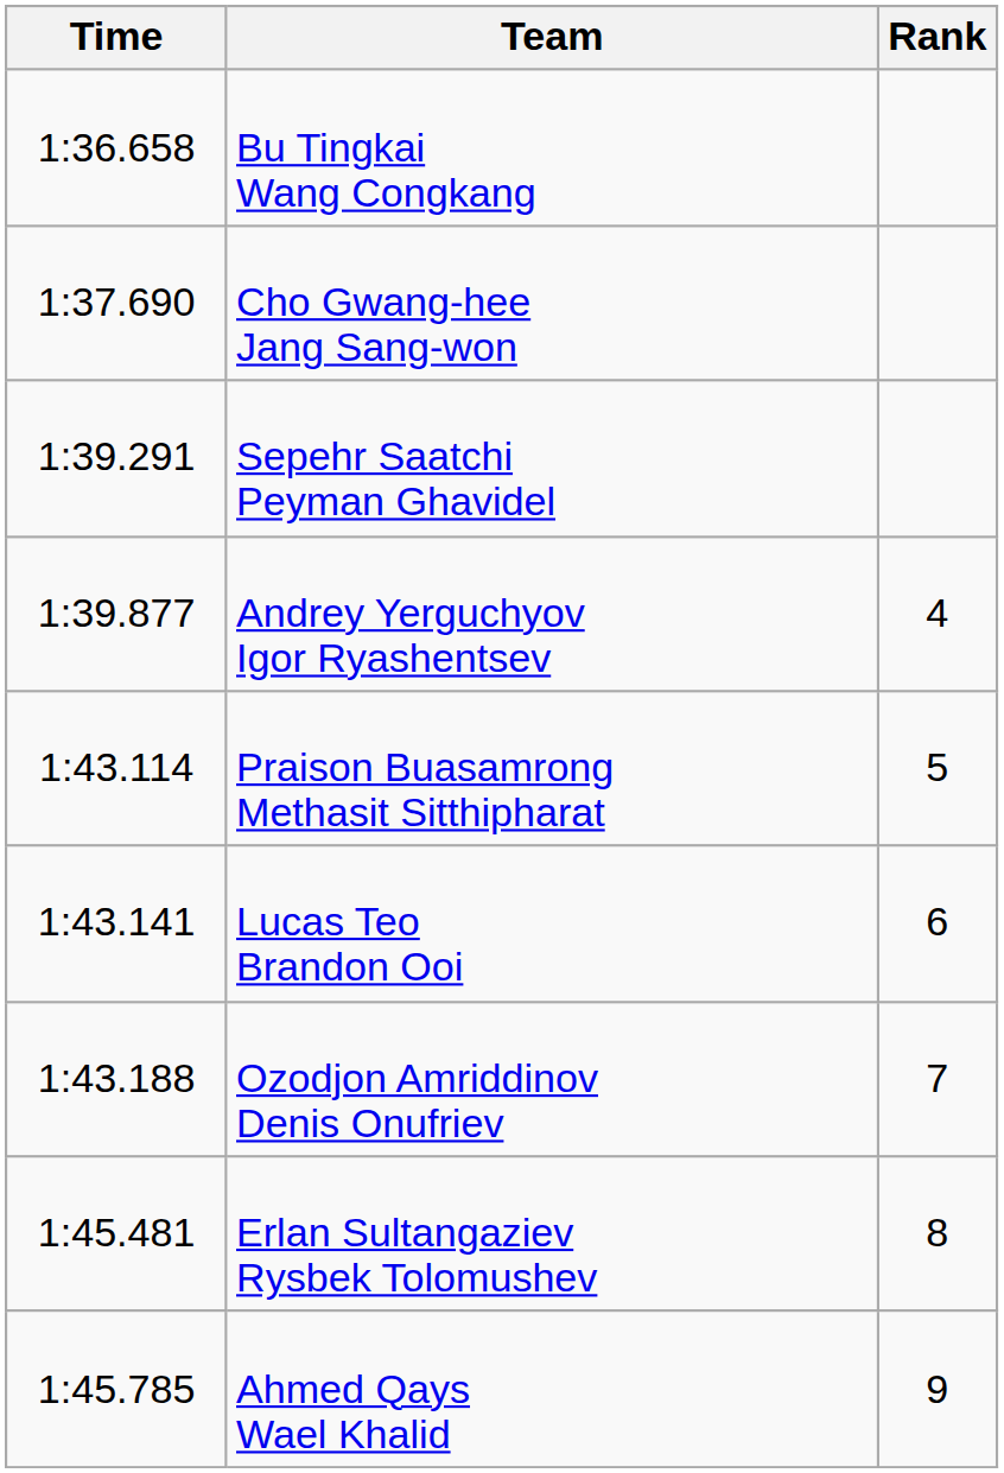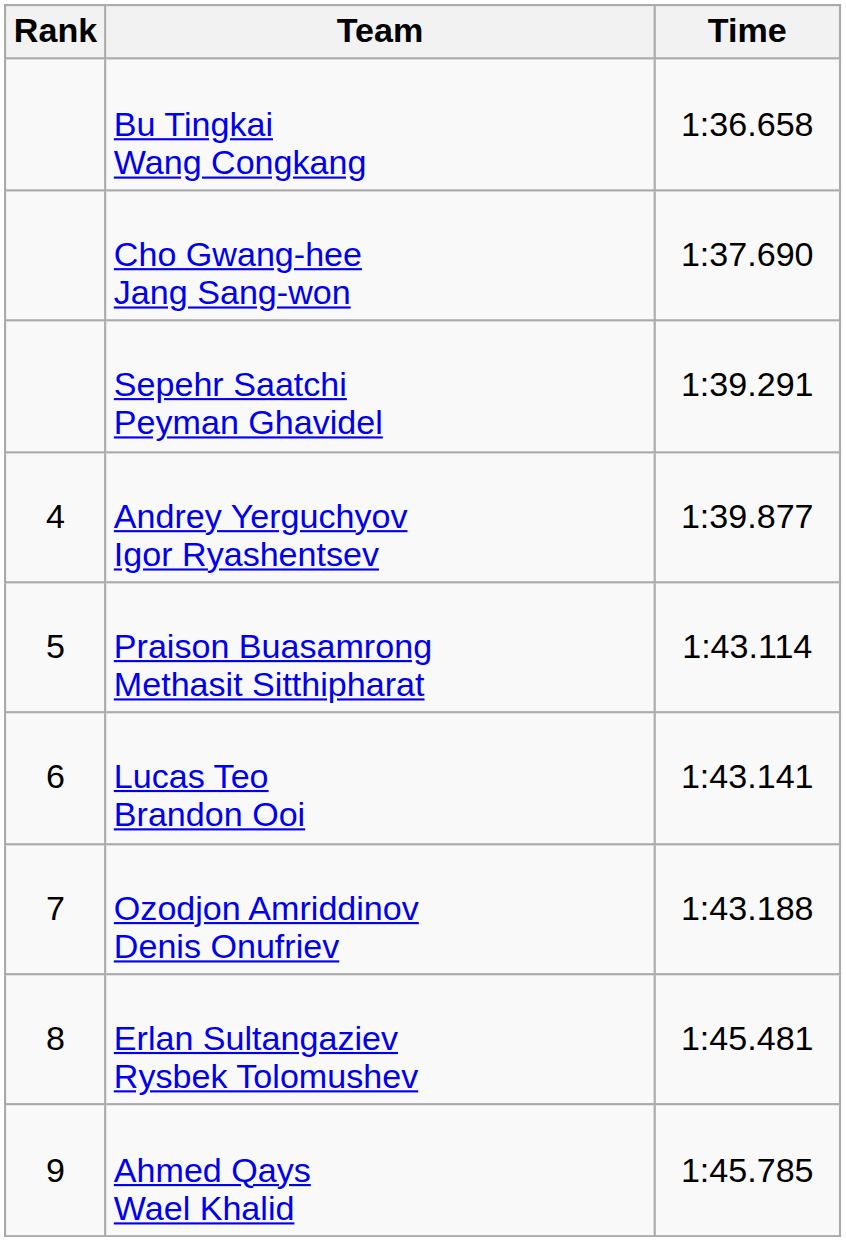 <table class=wikitable style="text-align:center">
 <tr>
+<th width=40>Rank</th>
+<th width=250>Team</th>
 <th width=80>Time</th>
-<th width=250>Team</th>
-<th width=40>Rank</th>
 </tr>
 <tr>
+<td></td>
+<td align=left><br><a href='#'>Bu Tingkai</a><br><a href='#'>Wang Congkang</a></td>
 <td>1:36.658</td>
-<td align=left><br><a href='#'>Bu Tingkai</a><br><a href='#'>Wang Congkang</a></td>
-<td></td>
 </tr>
 <tr>
+<td></td>
+<td align=left><br><a href='#'>Cho Gwang-hee</a><br><a href='#'>Jang Sang-won</a></td>
 <td>1:37.690</td>
-<td align=left><br><a href='#'>Cho Gwang-hee</a><br><a href='#'>Jang Sang-won</a></td>
-<td></td>
 </tr>
 <tr>
+<td></td>
+<td align=left><br><a href='#'>Sepehr Saatchi</a><br><a href='#'>Peyman Ghavidel</a></td>
 <td>1:39.291</td>
-<td align=left><br><a href='#'>Sepehr Saatchi</a><br><a href='#'>Peyman Ghavidel</a></td>
-<td></td>
 </tr>
 <tr>
+<td>4</td>
+<td align=left><br><a href='#'>Andrey Yerguchyov</a><br><a href='#'>Igor Ryashentsev</a></td>
 <td>1:39.877</td>
-<td align=left><br><a href='#'>Andrey Yerguchyov</a><br><a href='#'>Igor Ryashentsev</a></td>
-<td>4</td>
 </tr>
 <tr>
+<td>5</td>
+<td align=left><br><a href='#'>Praison Buasamrong</a><br><a href='#'>Methasit Sitthipharat</a></td>
 <td>1:43.114</td>
-<td align=left><br><a href='#'>Praison Buasamrong</a><br><a href='#'>Methasit Sitthipharat</a></td>
-<td>5</td>
 </tr>
 <tr>
+<td>6</td>
+<td align=left><br><a href='#'>Lucas Teo</a><br><a href='#'>Brandon Ooi</a></td>
 <td>1:43.141</td>
-<td align=left><br><a href='#'>Lucas Teo</a><br><a href='#'>Brandon Ooi</a></td>
-<td>6</td>
 </tr>
 <tr>
+<td>7</td>
+<td align=left><br><a href='#'>Ozodjon Amriddinov</a><br><a href='#'>Denis Onufriev</a></td>
 <td>1:43.188</td>
-<td align=left><br><a href='#'>Ozodjon Amriddinov</a><br><a href='#'>Denis Onufriev</a></td>
-<td>7</td>
 </tr>
 <tr>
+<td>8</td>
+<td align=left><br><a href='#'>Erlan Sultangaziev</a><br><a href='#'>Rysbek Tolomushev</a></td>
 <td>1:45.481</td>
-<td align=left><br><a href='#'>Erlan Sultangaziev</a><br><a href='#'>Rysbek Tolomushev</a></td>
-<td>8</td>
 </tr>
 <tr>
+<td>9</td>
+<td align=left><br><a href='#'>Ahmed Qays</a><br><a href='#'>Wael Khalid</a></td>
 <td>1:45.785</td>
-<td align=left><br><a href='#'>Ahmed Qays</a><br><a href='#'>Wael Khalid</a></td>
-<td>9</td>
 </tr>
 </table>
